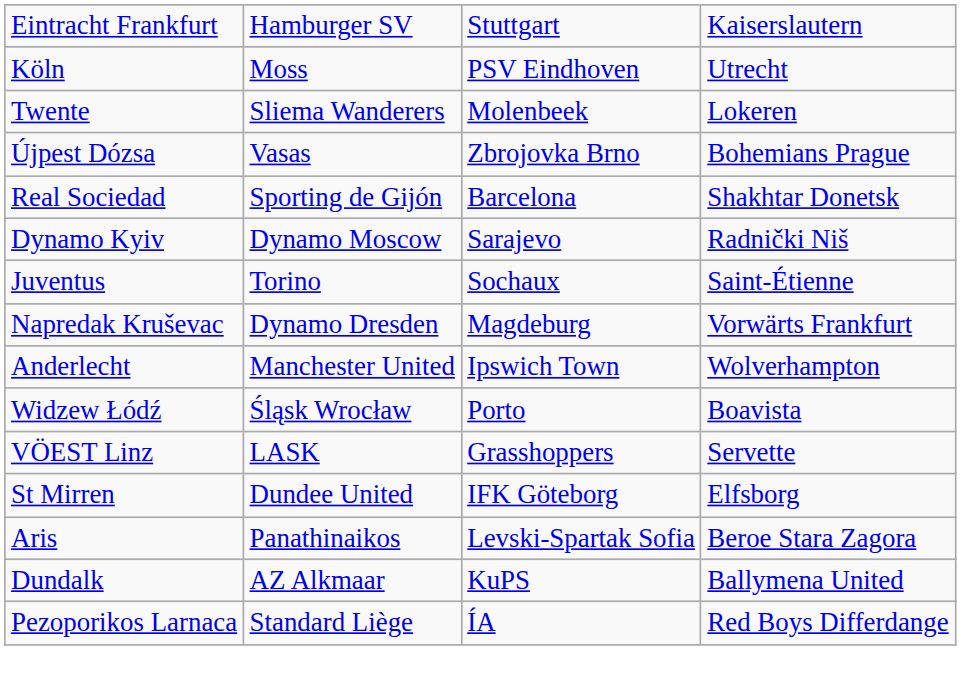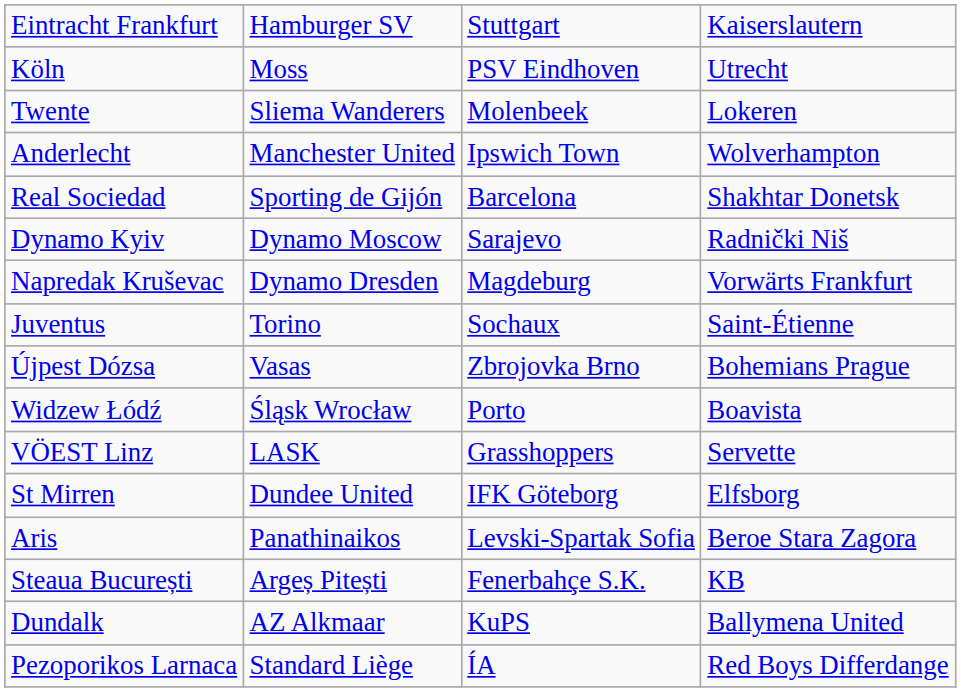 <table class="wikitable">
 <tr>
 <td> <a href='#'>Eintracht Frankfurt</a> </td>
 <td> <a href='#'>Hamburger SV</a> </td>
 <td> <a href='#'>Stuttgart</a> </td>
 <td> <a href='#'>Kaiserslautern</a> </td>
 </tr>
 <tr>
 <td> <a href='#'>Köln</a> </td>
 <td> <a href='#'>Moss</a> </td>
 <td> <a href='#'>PSV Eindhoven</a> </td>
 <td> <a href='#'>Utrecht</a> </td>
 </tr>
 <tr>
 <td> <a href='#'>Twente</a> </td>
 <td> <a href='#'>Sliema Wanderers</a> </td>
 <td> <a href='#'>Molenbeek</a> </td>
 <td> <a href='#'>Lokeren</a> </td>
 </tr>
 <tr>
-<td> <a href='#'>Újpest Dózsa</a> </td>
-<td> <a href='#'>Vasas</a> </td>
-<td> <a href='#'>Zbrojovka Brno</a> </td>
-<td> <a href='#'>Bohemians Prague</a> </td>
+<td> <a href='#'>Anderlecht</a> </td>
+<td> <a href='#'>Manchester United</a> </td>
+<td> <a href='#'>Ipswich Town</a> </td>
+<td> <a href='#'>Wolverhampton</a> </td>
 </tr>
 <tr>
 <td> <a href='#'>Real Sociedad</a> </td>
 <td> <a href='#'>Sporting de Gijón</a> </td>
 <td> <a href='#'>Barcelona</a> </td>
 <td> <a href='#'>Shakhtar Donetsk</a> </td>
 </tr>
 <tr>
 <td> <a href='#'>Dynamo Kyiv</a> </td>
 <td> <a href='#'>Dynamo Moscow</a> </td>
 <td> <a href='#'>Sarajevo</a> </td>
 <td> <a href='#'>Radnički Niš</a> </td>
 </tr>
 <tr>
+<td> <a href='#'>Napredak Kruševac</a> </td>
+<td> <a href='#'>Dynamo Dresden</a> </td>
+<td> <a href='#'>Magdeburg</a> </td>
+<td> <a href='#'>Vorwärts Frankfurt</a> </td>
+</tr>
+<tr>
 <td> <a href='#'>Juventus</a> </td>
 <td> <a href='#'>Torino</a> </td>
 <td> <a href='#'>Sochaux</a> </td>
 <td> <a href='#'>Saint-Étienne</a> </td>
 </tr>
 <tr>
-<td> <a href='#'>Napredak Kruševac</a> </td>
-<td> <a href='#'>Dynamo Dresden</a> </td>
-<td> <a href='#'>Magdeburg</a> </td>
-<td> <a href='#'>Vorwärts Frankfurt</a> </td>
-</tr>
-<tr>
-<td> <a href='#'>Anderlecht</a> </td>
-<td> <a href='#'>Manchester United</a> </td>
-<td> <a href='#'>Ipswich Town</a> </td>
-<td> <a href='#'>Wolverhampton</a> </td>
+<td> <a href='#'>Újpest Dózsa</a> </td>
+<td> <a href='#'>Vasas</a> </td>
+<td> <a href='#'>Zbrojovka Brno</a> </td>
+<td> <a href='#'>Bohemians Prague</a> </td>
 </tr>
 <tr>
 <td> <a href='#'>Widzew Łódź</a> </td>
 <td> <a href='#'>Śląsk Wrocław</a> </td>
 <td> <a href='#'>Porto</a> </td>
 <td> <a href='#'>Boavista</a> </td>
 </tr>
 <tr>
 <td> <a href='#'>VÖEST Linz</a> </td>
 <td> <a href='#'>LASK</a> </td>
 <td> <a href='#'>Grasshoppers</a> </td>
 <td> <a href='#'>Servette</a> </td>
 </tr>
 <tr>
 <td> <a href='#'>St Mirren</a> </td>
 <td> <a href='#'>Dundee United</a> </td>
 <td> <a href='#'>IFK Göteborg</a> </td>
 <td> <a href='#'>Elfsborg</a> </td>
 </tr>
 <tr>
 <td> <a href='#'>Aris</a> </td>
 <td> <a href='#'>Panathinaikos</a> </td>
 <td> <a href='#'>Levski-Spartak Sofia</a> </td>
 <td> <a href='#'>Beroe Stara Zagora</a> </td>
 </tr>
 <tr>
+<td> <a href='#'>Steaua București</a> </td>
+<td> <a href='#'>Argeș Pitești</a> </td>
+<td> <a href='#'>Fenerbahçe S.K.</a> </td>
+<td> <a href='#'>KB</a> </td>
+</tr>
+<tr>
 <td> <a href='#'>Dundalk</a> </td>
 <td> <a href='#'>AZ Alkmaar</a> </td>
 <td> <a href='#'>KuPS</a> </td>
 <td> <a href='#'>Ballymena United</a> </td>
 </tr>
 <tr>
 <td> <a href='#'>Pezoporikos Larnaca</a> </td>
 <td> <a href='#'>Standard Liège</a> </td>
 <td> <a href='#'>ÍA</a> </td>
 <td> <a href='#'>Red Boys Differdange</a> </td>
 </tr>
 </table>
